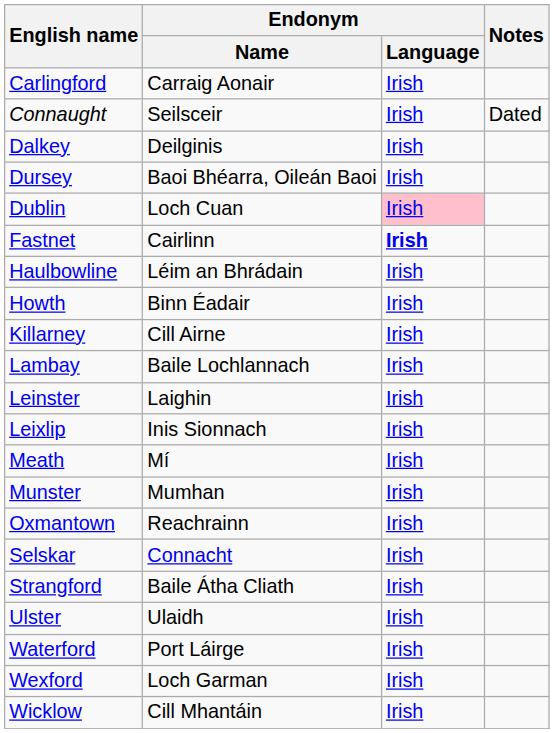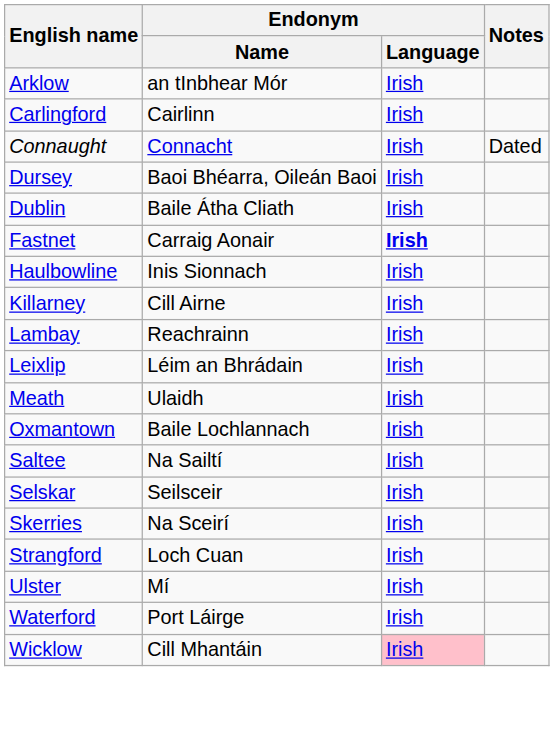 <table class="wikitable sortable mw-collapsible">
 <tr>
 <th rowspan="2">English name</th>
 <th colspan="2">Endonym</th>
 <th rowspan="2">Notes</th>
 </tr>
 <tr>
 <th>Name</th>
 <th>Language</th>
 </tr>
 <tr>
+<td><a href='#'>Arklow</a></td>
+<td>an tInbhear Mór</td>
+<td><a href='#'>Irish</a></td>
+<td></td>
+</tr>
+<tr>
 <td><a href='#'>Carlingford</a></td>
-<td>Carraig Aonair</td>
+<td>Cairlinn</td>
 <td><a href='#'>Irish</a></td>
 <td></td>
 </tr>
 <tr>
 <td><em>Connaught</em></td>
-<td>Seilsceir</td>
+<td><a href='#'>Connacht</a></td>
 <td><a href='#'>Irish</a></td>
 <td>Dated</td>
-</tr>
-<tr>
-<td><a href='#'>Dalkey</a></td>
-<td>Deilginis</td>
-<td><a href='#'>Irish</a></td>
-<td></td>
 </tr>
 <tr>
 <td><a href='#'>Dursey</a></td>
 <td>Baoi Bhéarra, Oileán Baoi</td>
 <td><a href='#'>Irish</a></td>
 <td></td>
 </tr>
 <tr>
 <td><a href='#'>Dublin</a></td>
-<td>Loch Cuan</td>
-<td style="background: pink;"><a href='#'>Irish</a></td>
+<td>Baile Átha Cliath</td>
+<td><a href='#'>Irish</a></td>
 <td></td>
 </tr>
 <tr>
 <td><a href='#'>Fastnet</a></td>
-<td>Cairlinn</td>
+<td>Carraig Aonair</td>
 <td><strong><a href='#'>Irish</a></strong></td>
 <td></td>
 </tr>
 <tr>
 <td><a href='#'>Haulbowline</a></td>
-<td>Léim an Bhrádain</td>
-<td><a href='#'>Irish</a></td>
-<td></td>
-</tr>
-<tr>
-<td><a href='#'>Howth</a></td>
-<td>Binn Éadair</td>
+<td>Inis Sionnach</td>
 <td><a href='#'>Irish</a></td>
 <td></td>
 </tr>
 <tr>
 <td><a href='#'>Killarney</a></td>
 <td>Cill Airne</td>
 <td><a href='#'>Irish</a></td>
 <td></td>
 </tr>
 <tr>
 <td><a href='#'>Lambay</a></td>
+<td>Reachrainn</td>
+<td><a href='#'>Irish</a></td>
+<td></td>
+</tr>
+<tr>
+<td><a href='#'>Leixlip</a></td>
+<td>Léim an Bhrádain</td>
+<td><a href='#'>Irish</a></td>
+<td></td>
+</tr>
+<tr>
+<td><a href='#'>Meath</a></td>
+<td>Ulaidh</td>
+<td><a href='#'>Irish</a></td>
+<td></td>
+</tr>
+<tr>
+<td><a href='#'>Oxmantown</a></td>
 <td>Baile Lochlannach</td>
 <td><a href='#'>Irish</a></td>
 <td></td>
 </tr>
 <tr>
-<td><a href='#'>Leinster</a></td>
-<td>Laighin</td>
-<td><a href='#'>Irish</a></td>
-<td></td>
-</tr>
-<tr>
-<td><a href='#'>Leixlip</a></td>
-<td>Inis Sionnach</td>
-<td><a href='#'>Irish</a></td>
-<td></td>
-</tr>
-<tr>
-<td><a href='#'>Meath</a></td>
-<td>Mí</td>
-<td><a href='#'>Irish</a></td>
-<td></td>
-</tr>
-<tr>
-<td><a href='#'>Munster</a></td>
-<td>Mumhan</td>
-<td><a href='#'>Irish</a></td>
-<td></td>
-</tr>
-<tr>
-<td><a href='#'>Oxmantown</a></td>
-<td>Reachrainn</td>
+<td><a href='#'>Saltee</a></td>
+<td>Na Sailtí</td>
 <td><a href='#'>Irish</a></td>
 <td></td>
 </tr>
 <tr>
 <td><a href='#'>Selskar</a></td>
-<td><a href='#'>Connacht</a></td>
+<td>Seilsceir</td>
+<td><a href='#'>Irish</a></td>
+<td></td>
+</tr>
+<tr>
+<td><a href='#'>Skerries</a></td>
+<td>Na Sceirí</td>
 <td><a href='#'>Irish</a></td>
 <td></td>
 </tr>
 <tr>
 <td><a href='#'>Strangford</a></td>
-<td>Baile Átha Cliath</td>
+<td>Loch Cuan</td>
 <td><a href='#'>Irish</a></td>
 <td></td>
 </tr>
 <tr>
 <td><a href='#'>Ulster</a></td>
-<td>Ulaidh</td>
+<td>Mí</td>
 <td><a href='#'>Irish</a></td>
 <td></td>
 </tr>
 <tr>
 <td><a href='#'>Waterford</a></td>
 <td>Port Láirge</td>
 <td><a href='#'>Irish</a></td>
 <td></td>
 </tr>
 <tr>
-<td><a href='#'>Wexford</a></td>
-<td>Loch Garman</td>
-<td><a href='#'>Irish</a></td>
-<td></td>
-</tr>
-<tr>
 <td><a href='#'>Wicklow</a></td>
 <td>Cill Mhantáin</td>
-<td><a href='#'>Irish</a></td>
+<td style="background: pink;"><a href='#'>Irish</a></td>
 <td></td>
 </tr>
 </table>
